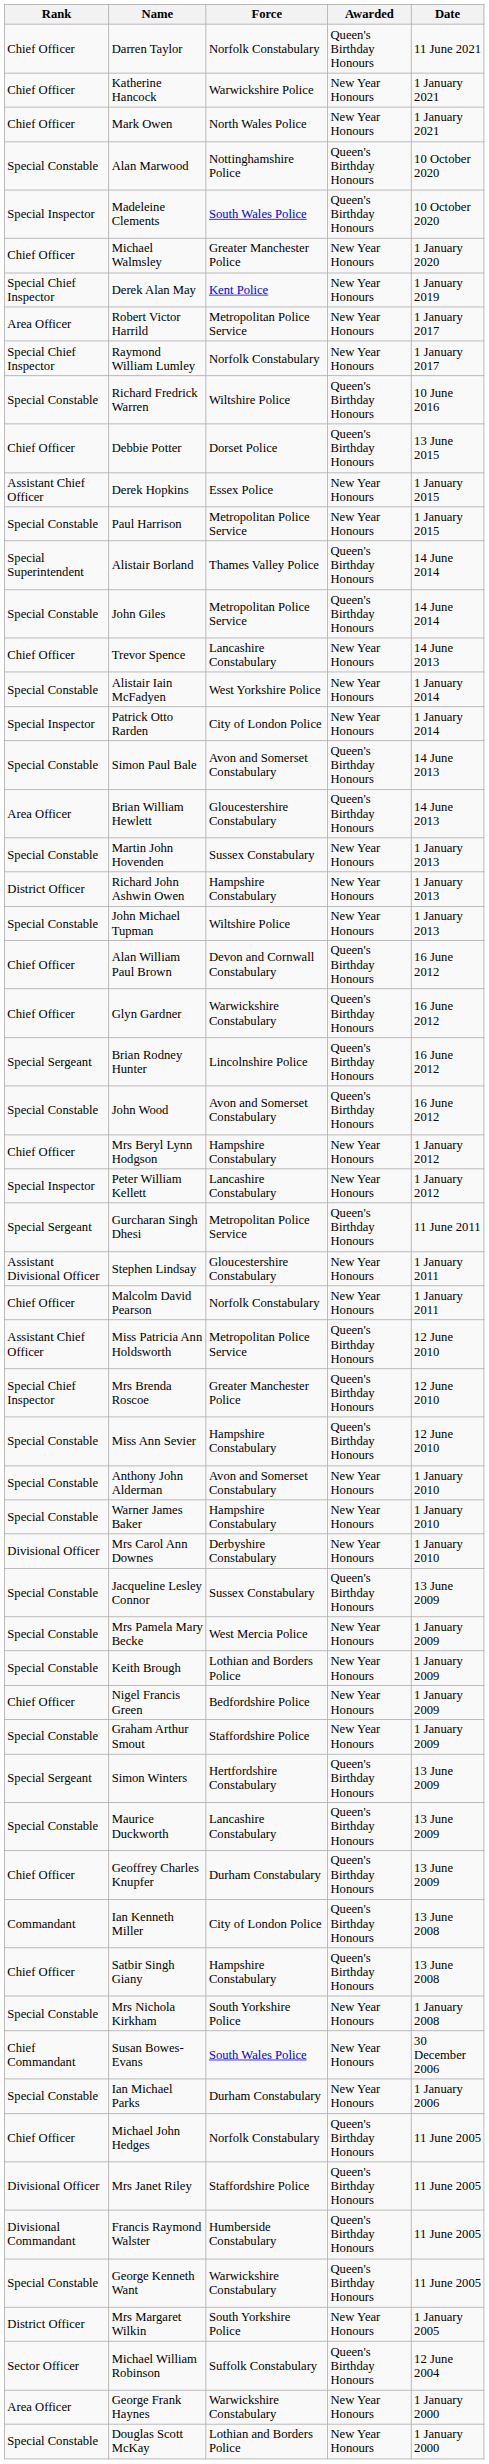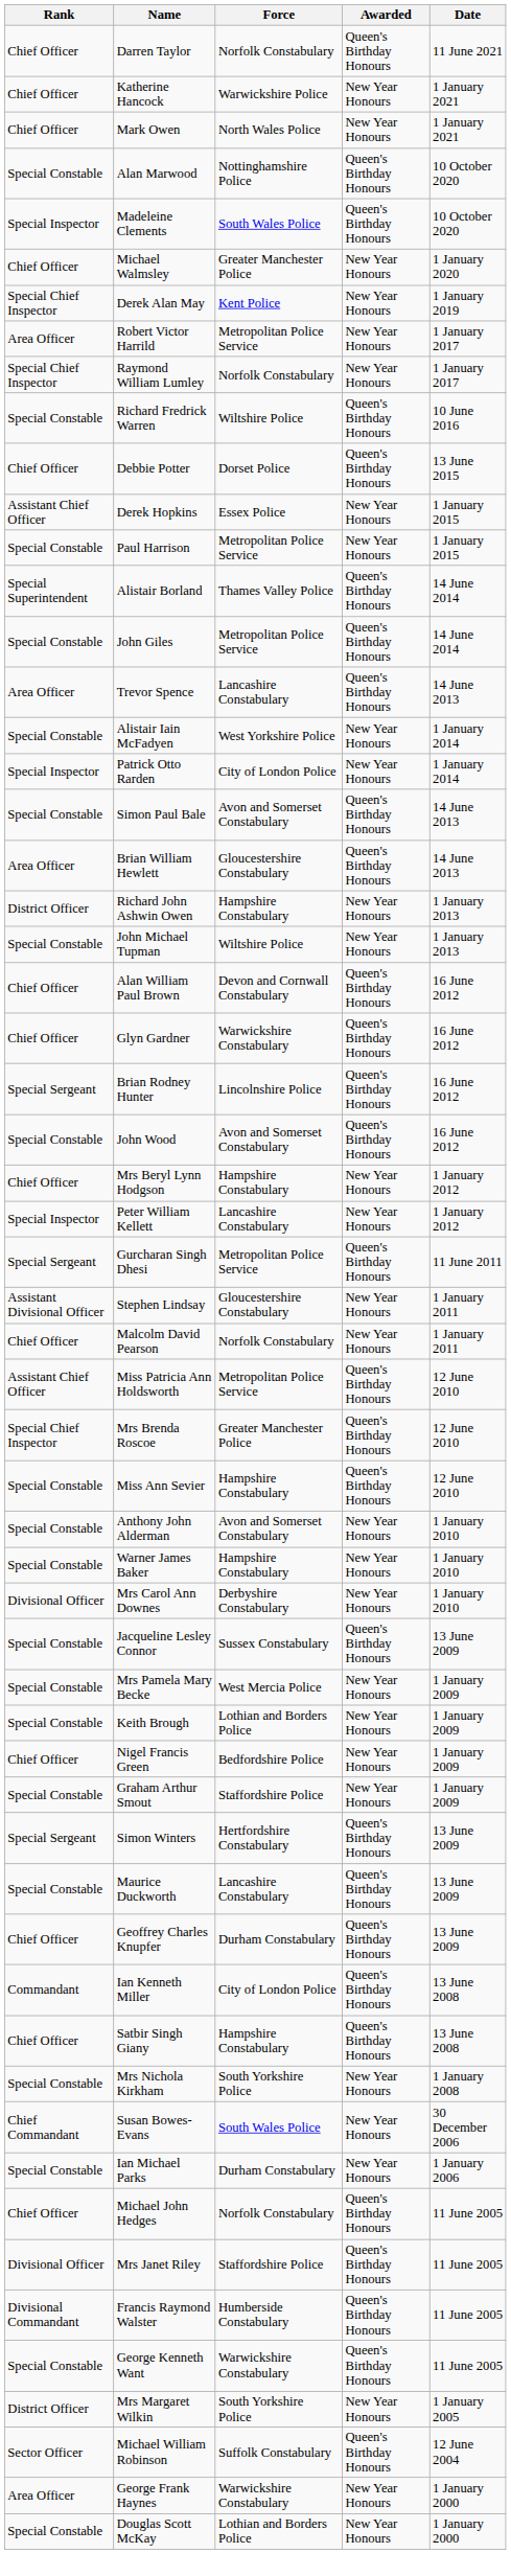 <table class="wikitable mw-collapsible">
 <tr>
 <th>Rank</th>
 <th>Name</th>
 <th>Force</th>
 <th>Awarded</th>
 <th>Date</th>
 </tr>
 <tr>
 <td>Chief Officer</td>
 <td>Darren Taylor</td>
 <td>Norfolk Constabulary</td>
 <td>Queen's Birthday Honours</td>
 <td>11 June 2021</td>
 </tr>
 <tr>
 <td>Chief Officer</td>
 <td>Katherine Hancock</td>
 <td>Warwickshire Police</td>
 <td>New Year Honours</td>
 <td>1 January 2021</td>
 </tr>
 <tr>
 <td>Chief Officer</td>
 <td>Mark Owen</td>
 <td>North Wales Police</td>
 <td>New Year Honours</td>
 <td>1 January 2021</td>
 </tr>
 <tr>
 <td>Special Constable</td>
 <td>Alan Marwood</td>
 <td>Nottinghamshire Police</td>
 <td>Queen's Birthday Honours</td>
 <td>10 October 2020</td>
 </tr>
 <tr>
 <td>Special Inspector</td>
 <td>Madeleine Clements</td>
 <td><a href='#'>South Wales Police</a></td>
 <td>Queen's Birthday Honours</td>
 <td>10 October 2020</td>
 </tr>
 <tr>
 <td>Chief Officer</td>
 <td>Michael Walmsley </td>
 <td>Greater Manchester Police</td>
 <td>New Year Honours</td>
 <td>1 January 2020</td>
 </tr>
 <tr>
 <td>Special Chief Inspector</td>
 <td>Derek Alan May</td>
 <td><a href='#'>Kent Police</a></td>
 <td>New Year Honours</td>
 <td>1 January 2019</td>
 </tr>
 <tr>
 <td>Area Officer</td>
 <td>Robert Victor Harrild</td>
 <td>Metropolitan Police Service</td>
 <td>New Year Honours</td>
 <td>1 January 2017</td>
 </tr>
 <tr>
 <td>Special Chief Inspector</td>
 <td>Raymond William Lumley</td>
 <td>Norfolk Constabulary</td>
 <td>New Year Honours</td>
 <td>1 January 2017</td>
 </tr>
 <tr>
 <td>Special Constable</td>
 <td>Richard Fredrick Warren</td>
 <td>Wiltshire Police</td>
 <td>Queen's Birthday Honours</td>
 <td>10 June 2016</td>
 </tr>
 <tr>
 <td>Chief Officer</td>
 <td>Debbie Potter </td>
 <td>Dorset Police</td>
 <td>Queen's Birthday Honours</td>
 <td>13 June 2015</td>
 </tr>
 <tr>
 <td>Assistant Chief Officer</td>
 <td>Derek Hopkins </td>
 <td>Essex Police</td>
 <td>New Year Honours</td>
 <td>1 January 2015</td>
 </tr>
 <tr>
 <td>Special Constable</td>
 <td>Paul Harrison </td>
 <td>Metropolitan Police Service</td>
 <td>New Year Honours</td>
 <td>1 January 2015</td>
 </tr>
 <tr>
 <td>Special Superintendent</td>
 <td>Alistair Borland </td>
 <td>Thames Valley Police</td>
 <td>Queen's Birthday Honours</td>
 <td>14 June 2014</td>
 </tr>
 <tr>
 <td>Special Constable</td>
 <td>John Giles </td>
 <td>Metropolitan Police Service</td>
 <td>Queen's Birthday Honours</td>
 <td>14 June 2014</td>
 </tr>
 <tr>
-<td>Chief Officer</td>
+<td>Area Officer</td>
 <td>Trevor Spence </td>
 <td>Lancashire Constabulary</td>
-<td>New Year Honours</td>
+<td>Queen's Birthday Honours</td>
 <td>14 June 2013</td>
 </tr>
 <tr>
 <td>Special Constable</td>
 <td>Alistair Iain McFadyen </td>
 <td>West Yorkshire Police</td>
 <td>New Year Honours</td>
 <td>1 January 2014</td>
 </tr>
 <tr>
 <td>Special Inspector</td>
 <td>Patrick Otto Rarden </td>
 <td>City of London Police</td>
 <td>New Year Honours</td>
 <td>1 January 2014</td>
 </tr>
 <tr>
 <td>Special Constable</td>
 <td>Simon Paul Bale </td>
 <td>Avon and Somerset Constabulary</td>
 <td>Queen's Birthday Honours</td>
 <td>14 June 2013</td>
 </tr>
 <tr>
 <td>Area Officer</td>
 <td>Brian William Hewlett </td>
 <td>Gloucestershire Constabulary</td>
 <td>Queen's Birthday Honours</td>
 <td>14 June 2013</td>
-</tr>
-<tr>
-<td>Special Constable</td>
-<td>Martin John Hovenden </td>
-<td>Sussex Constabulary</td>
-<td>New Year Honours</td>
-<td>1 January 2013</td>
 </tr>
 <tr>
 <td>District Officer</td>
 <td>Richard John Ashwin Owen </td>
 <td>Hampshire Constabulary</td>
 <td>New Year Honours</td>
 <td>1 January 2013</td>
 </tr>
 <tr>
 <td>Special Constable</td>
 <td>John Michael Tupman </td>
 <td>Wiltshire Police</td>
 <td>New Year Honours</td>
 <td>1 January 2013</td>
 </tr>
 <tr>
 <td>Chief Officer</td>
 <td>Alan William Paul Brown </td>
 <td>Devon and Cornwall Constabulary</td>
 <td>Queen's Birthday Honours</td>
 <td>16 June 2012</td>
 </tr>
 <tr>
 <td>Chief Officer</td>
 <td>Glyn Gardner </td>
 <td>Warwickshire Constabulary</td>
 <td>Queen's Birthday Honours</td>
 <td>16 June 2012</td>
 </tr>
 <tr>
 <td>Special Sergeant</td>
 <td>Brian Rodney Hunter </td>
 <td>Lincolnshire Police</td>
 <td>Queen's Birthday Honours</td>
 <td>16 June 2012</td>
 </tr>
 <tr>
 <td>Special Constable</td>
 <td>John Wood </td>
 <td>Avon and Somerset Constabulary</td>
 <td>Queen's Birthday Honours</td>
 <td>16 June 2012</td>
 </tr>
 <tr>
 <td>Chief Officer</td>
 <td>Mrs Beryl Lynn Hodgson </td>
 <td>Hampshire Constabulary</td>
 <td>New Year Honours</td>
 <td>1 January 2012</td>
 </tr>
 <tr>
 <td>Special Inspector</td>
 <td>Peter William Kellett </td>
 <td>Lancashire Constabulary</td>
 <td>New Year Honours</td>
 <td>1 January 2012</td>
 </tr>
 <tr>
 <td>Special Sergeant</td>
 <td>Gurcharan Singh Dhesi</td>
 <td>Metropolitan Police Service</td>
 <td>Queen's Birthday Honours</td>
 <td>11 June 2011</td>
 </tr>
 <tr>
 <td>Assistant Divisional Officer</td>
 <td>Stephen Lindsay</td>
 <td>Gloucestershire Constabulary</td>
 <td>New Year Honours</td>
 <td>1 January 2011</td>
 </tr>
 <tr>
 <td>Chief Officer</td>
 <td>Malcolm David Pearson</td>
 <td>Norfolk Constabulary</td>
 <td>New Year Honours</td>
 <td>1 January 2011</td>
 </tr>
 <tr>
 <td>Assistant Chief Officer</td>
 <td>Miss Patricia Ann Holdsworth</td>
 <td>Metropolitan Police Service</td>
 <td>Queen's Birthday Honours</td>
 <td>12 June 2010</td>
 </tr>
 <tr>
 <td>Special Chief Inspector</td>
 <td>Mrs Brenda Roscoe</td>
 <td>Greater Manchester Police</td>
 <td>Queen's Birthday Honours</td>
 <td>12 June 2010</td>
 </tr>
 <tr>
 <td>Special Constable</td>
 <td>Miss Ann Sevier</td>
 <td>Hampshire Constabulary</td>
 <td>Queen's Birthday Honours</td>
 <td>12 June 2010</td>
 </tr>
 <tr>
 <td>Special Constable</td>
 <td>Anthony John Alderman</td>
 <td>Avon and Somerset Constabulary</td>
 <td>New Year Honours</td>
 <td>1 January 2010</td>
 </tr>
 <tr>
 <td>Special Constable</td>
 <td>Warner James Baker</td>
 <td>Hampshire Constabulary</td>
 <td>New Year Honours</td>
 <td>1 January 2010</td>
 </tr>
 <tr>
 <td>Divisional Officer</td>
 <td>Mrs Carol Ann Downes</td>
 <td>Derbyshire Constabulary</td>
 <td>New Year Honours</td>
 <td>1 January 2010</td>
 </tr>
 <tr>
 <td>Special Constable</td>
 <td>Jacqueline Lesley Connor</td>
 <td>Sussex Constabulary</td>
 <td>Queen's Birthday Honours</td>
 <td>13 June 2009</td>
 </tr>
 <tr>
 <td>Special Constable</td>
 <td>Mrs Pamela Mary Becke</td>
 <td>West Mercia Police</td>
 <td>New Year Honours</td>
 <td>1 January 2009</td>
 </tr>
 <tr>
 <td>Special Constable</td>
 <td>Keith Brough</td>
 <td>Lothian and Borders Police</td>
 <td>New Year Honours</td>
 <td>1 January 2009</td>
 </tr>
 <tr>
 <td>Chief Officer</td>
 <td>Nigel Francis Green</td>
 <td>Bedfordshire Police</td>
 <td>New Year Honours</td>
 <td>1 January 2009</td>
 </tr>
 <tr>
 <td>Special Constable</td>
 <td>Graham Arthur Smout</td>
 <td>Staffordshire Police</td>
 <td>New Year Honours</td>
 <td>1 January 2009</td>
 </tr>
 <tr>
 <td>Special Sergeant</td>
 <td>Simon Winters</td>
 <td>Hertfordshire Constabulary</td>
 <td>Queen's Birthday Honours</td>
 <td>13 June 2009</td>
 </tr>
 <tr>
 <td>Special Constable</td>
 <td>Maurice Duckworth</td>
 <td>Lancashire Constabulary</td>
 <td>Queen's Birthday Honours</td>
 <td>13 June 2009</td>
 </tr>
 <tr>
 <td>Chief Officer</td>
 <td>Geoffrey Charles Knupfer</td>
 <td>Durham Constabulary</td>
 <td>Queen's Birthday Honours</td>
 <td>13 June 2009</td>
 </tr>
 <tr>
 <td>Commandant</td>
 <td>Ian Kenneth Miller</td>
 <td>City of London Police</td>
 <td>Queen's Birthday Honours</td>
 <td>13 June 2008</td>
 </tr>
 <tr>
 <td>Chief Officer</td>
 <td>Satbir Singh Giany</td>
 <td>Hampshire Constabulary</td>
 <td>Queen's Birthday Honours</td>
 <td>13 June 2008</td>
 </tr>
 <tr>
 <td>Special Constable</td>
 <td>Mrs Nichola Kirkham</td>
 <td>South Yorkshire Police</td>
 <td>New Year Honours</td>
 <td>1 January 2008</td>
 </tr>
 <tr>
 <td>Chief Commandant</td>
 <td>Susan Bowes-Evans</td>
 <td><a href='#'>South Wales Police</a></td>
 <td>New Year Honours</td>
 <td>30 December 2006</td>
 </tr>
 <tr>
 <td>Special Constable</td>
 <td>Ian Michael Parks</td>
 <td>Durham Constabulary</td>
 <td>New Year Honours</td>
 <td>1 January 2006</td>
 </tr>
 <tr>
 <td>Chief Officer</td>
 <td>Michael John Hedges</td>
 <td>Norfolk Constabulary</td>
 <td>Queen's Birthday Honours</td>
 <td>11 June 2005</td>
 </tr>
 <tr>
 <td>Divisional Officer</td>
 <td>Mrs Janet Riley</td>
 <td>Staffordshire Police</td>
 <td>Queen's Birthday Honours</td>
 <td>11 June 2005</td>
 </tr>
 <tr>
 <td>Divisional Commandant</td>
 <td>Francis Raymond Walster</td>
 <td>Humberside Constabulary</td>
 <td>Queen's Birthday Honours</td>
 <td>11 June 2005</td>
 </tr>
 <tr>
 <td>Special Constable</td>
 <td>George Kenneth Want</td>
 <td>Warwickshire Constabulary</td>
 <td>Queen's Birthday Honours</td>
 <td>11 June 2005</td>
 </tr>
 <tr>
 <td>District Officer</td>
 <td>Mrs Margaret Wilkin</td>
 <td>South Yorkshire Police</td>
 <td>New Year Honours</td>
 <td>1 January 2005</td>
 </tr>
 <tr>
 <td>Sector Officer</td>
 <td>Michael William Robinson</td>
 <td>Suffolk Constabulary</td>
 <td>Queen's Birthday Honours</td>
 <td>12 June 2004</td>
 </tr>
 <tr>
 <td>Area Officer</td>
 <td>George Frank Haynes</td>
 <td>Warwickshire Constabulary</td>
 <td>New Year Honours</td>
 <td>1 January 2000</td>
 </tr>
 <tr>
 <td>Special Constable</td>
 <td>Douglas Scott McKay</td>
 <td>Lothian and Borders Police</td>
 <td>New Year Honours</td>
 <td>1 January 2000</td>
 </tr>
 </table>
